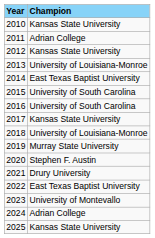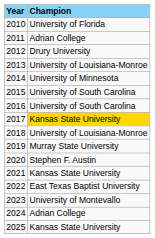 <table class="wikitable" style="font-size:85%;">
 <tr ! style="background-color: #87D3F8;">
 <td><strong>Year</strong></td>
 <td><strong>Champion</strong></td>
 </tr>
 <tr --->
 <td>2010</td>
-<td>Kansas State University</td>
+<td>University of Florida</td>
 </tr>
 <tr --->
 <td>2011</td>
 <td>Adrian College</td>
 </tr>
 <tr --->
 <td>2012</td>
-<td>Kansas State University</td>
+<td>Drury University</td>
 </tr>
 <tr --->
 <td>2013</td>
 <td>University of Louisiana-Monroe</td>
 </tr>
 <tr --->
 <td>2014</td>
-<td>East Texas Baptist University</td>
+<td>University of Minnesota</td>
 </tr>
 <tr -->
 <td>2015</td>
 <td>University of South Carolina</td>
 </tr>
 <tr -->
 <td>2016</td>
 <td>University of South Carolina</td>
 </tr>
 <tr -->
 <td>2017</td>
-<td>Kansas State University</td>
+<td style="background: gold;">Kansas State University</td>
 </tr>
 <tr --->
 <td>2018</td>
 <td>University of Louisiana-Monroe</td>
 </tr>
 <tr --->
 <td>2019</td>
 <td>Murray State University</td>
 </tr>
 <tr --->
 <td>2020</td>
 <td>Stephen F. Austin</td>
 </tr>
 <tr --->
 <td>2021</td>
-<td>Drury University</td>
+<td>Kansas State University</td>
 </tr>
 <tr --->
 <td>2022</td>
 <td>East Texas Baptist University</td>
 </tr>
 <tr --->
 <td>2023</td>
 <td>University of Montevallo</td>
 </tr>
 <tr --->
 <td>2024</td>
 <td>Adrian College</td>
 </tr>
 <tr --->
 <td>2025</td>
 <td>Kansas State University</td>
 </tr>
 </table>
